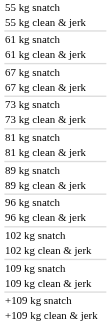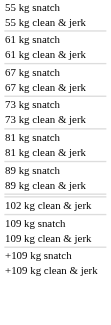 <table>
 <tr>
 <td>55 kg snatch</td>
 <td></td>
 <td></td>
 <td></td>
 </tr>
 <tr>
 <td>55 kg clean & jerk</td>
 <td></td>
 <td></td>
 <td></td>
 </tr>
 <tr bgcolor=#dddddd>
 <td colspan=4></td>
 </tr>
 <tr>
 <td>61 kg snatch</td>
 <td></td>
 <td></td>
 <td></td>
 </tr>
 <tr>
 <td>61 kg clean & jerk</td>
 <td></td>
 <td></td>
 <td></td>
 </tr>
 <tr bgcolor=#dddddd>
 <td colspan=4></td>
 </tr>
 <tr>
 <td>67 kg snatch</td>
 <td></td>
 <td></td>
 <td></td>
 </tr>
 <tr>
 <td>67 kg clean & jerk</td>
 <td></td>
 <td></td>
 <td></td>
 </tr>
 <tr bgcolor=#dddddd>
 <td colspan=4></td>
 </tr>
 <tr>
 <td>73 kg snatch</td>
 <td></td>
 <td></td>
 <td></td>
 </tr>
 <tr>
 <td>73 kg clean & jerk</td>
 <td></td>
 <td></td>
 <td></td>
 </tr>
 <tr bgcolor=#dddddd>
 <td colspan=4></td>
 </tr>
 <tr>
 <td>81 kg snatch</td>
 <td></td>
 <td></td>
 <td></td>
 </tr>
 <tr>
 <td>81 kg clean & jerk</td>
 <td></td>
 <td></td>
 <td></td>
 </tr>
 <tr bgcolor=#dddddd>
 <td colspan=4></td>
 </tr>
 <tr>
 <td>89 kg snatch</td>
 <td></td>
 <td></td>
 <td></td>
 </tr>
 <tr>
 <td>89 kg clean & jerk</td>
 <td></td>
 <td></td>
 <td></td>
 </tr>
 <tr bgcolor=#dddddd>
 <td colspan=4></td>
 </tr>
-<tr>
-<td>96 kg snatch</td>
-<td></td>
-<td></td>
-<td></td>
-</tr>
-<tr>
-<td>96 kg clean & jerk</td>
-<td></td>
-<td></td>
-<td></td>
-</tr>
 <tr bgcolor=#dddddd>
 <td colspan=4></td>
-</tr>
-<tr>
-<td>102 kg snatch</td>
-<td></td>
-<td></td>
-<td></td>
 </tr>
 <tr>
 <td>102 kg clean & jerk</td>
 <td></td>
 <td></td>
 <td></td>
 </tr>
 <tr bgcolor=#dddddd>
 <td colspan=4></td>
 </tr>
 <tr>
 <td>109 kg snatch</td>
 <td></td>
 <td></td>
 <td></td>
 </tr>
 <tr>
 <td>109 kg clean & jerk</td>
 <td></td>
 <td></td>
 <td></td>
 </tr>
 <tr bgcolor=#dddddd>
 <td colspan=4></td>
 </tr>
 <tr>
 <td>+109 kg snatch</td>
 <td></td>
 <td></td>
 <td></td>
 </tr>
 <tr>
 <td>+109 kg clean & jerk</td>
 <td></td>
 <td></td>
 <td></td>
 </tr>
 </table>
